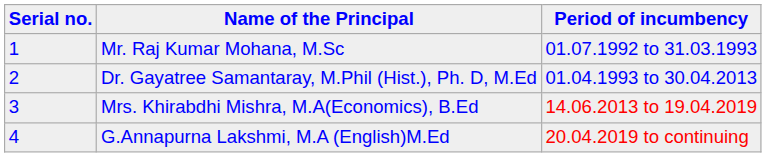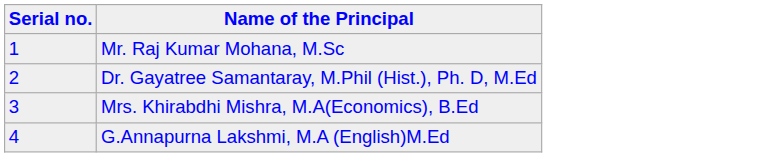 <table class="wikitable" border="1">
 <tr>
 <th style="background: #efefef; color: blue">Serial no.</th>
 <th style="background: #efefef; color: blue">Name of the Principal</th>
-<th style="background: #efefef; color: blue">Period of incumbency</th>
 </tr>
 <tr>
 <td style="background: #efefef; color: blue">1</td>
 <td style="background: #efefef; color: blue">Mr. Raj Kumar Mohana, M.Sc</td>
-<td style="background: #efefef; color: blue">01.07.1992 to 31.03.1993</td>
 </tr>
 <tr>
 <td style="background: #efefef; color: blue">2</td>
 <td style="background: #efefef; color: blue">Dr. Gayatree Samantaray, M.Phil (Hist.), Ph. D, M.Ed</td>
-<td style="background: #efefef; color: blue">01.04.1993 to 30.04.2013</td>
 </tr>
 <tr>
 <td style="background: #efefef; color: blue">3</td>
 <td style="background: #efefef; color: blue">Mrs. Khirabdhi Mishra, M.A(Economics), B.Ed</td>
-<td style="background: #efefef; color: red">14.06.2013 to 19.04.2019</td>
 </tr>
 <tr>
 <td style="background: #efefef; color: blue">4</td>
 <td style="background: #efefef; color: blue">G.Annapurna Lakshmi, M.A (English)M.Ed</td>
-<td style="background: #efefef; color: red">20.04.2019 to continuing</td>
 </tr>
 </table>
